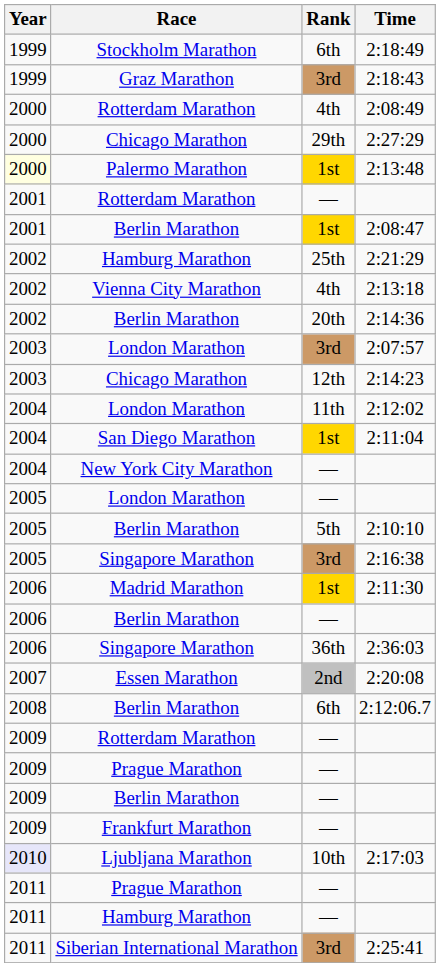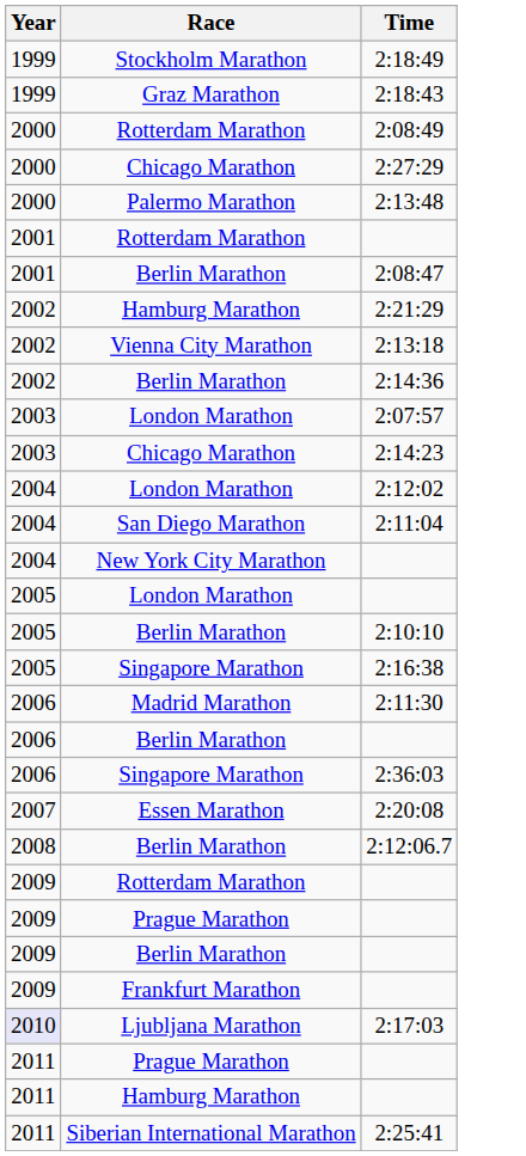 <table class="wikitable sortable" style="text-align:center">
 <tr>
 <th>Year</th>
 <th>Race</th>
-<th>Rank</th>
 <th>Time</th>
 </tr>
 <tr>
 <td>1999</td>
 <td><a href='#'>Stockholm Marathon</a></td>
-<td>6th</td>
 <td>2:18:49</td>
 </tr>
 <tr>
 <td>1999</td>
 <td><a href='#'>Graz Marathon</a></td>
-<td bgcolor="cc9966">3rd</td>
 <td>2:18:43</td>
 </tr>
 <tr>
 <td>2000</td>
 <td><a href='#'>Rotterdam Marathon</a></td>
-<td>4th</td>
 <td>2:08:49</td>
 </tr>
 <tr>
 <td>2000</td>
 <td><a href='#'>Chicago Marathon</a></td>
-<td>29th</td>
 <td>2:27:29</td>
 </tr>
 <tr>
-<td style="background: lightyellow;">2000</td>
+<td>2000</td>
 <td><a href='#'>Palermo Marathon</a></td>
-<td bgcolor="gold">1st</td>
 <td>2:13:48</td>
 </tr>
 <tr>
 <td>2001</td>
 <td><a href='#'>Rotterdam Marathon</a></td>
-<td>—</td>
 <td></td>
 </tr>
 <tr>
 <td>2001</td>
 <td><a href='#'>Berlin Marathon</a></td>
-<td bgcolor=gold>1st</td>
 <td>2:08:47</td>
 </tr>
 <tr>
 <td>2002</td>
 <td><a href='#'>Hamburg Marathon</a></td>
-<td>25th</td>
 <td>2:21:29</td>
 </tr>
 <tr>
 <td>2002</td>
 <td><a href='#'>Vienna City Marathon</a></td>
-<td>4th</td>
 <td>2:13:18</td>
 </tr>
 <tr>
 <td>2002</td>
 <td><a href='#'>Berlin Marathon</a></td>
-<td>20th</td>
 <td>2:14:36</td>
 </tr>
 <tr>
 <td>2003</td>
 <td><a href='#'>London Marathon</a></td>
-<td bgcolor=cc9966>3rd</td>
 <td>2:07:57 </td>
 </tr>
 <tr>
 <td>2003</td>
 <td><a href='#'>Chicago Marathon</a></td>
-<td>12th</td>
 <td>2:14:23</td>
 </tr>
 <tr>
 <td>2004</td>
 <td><a href='#'>London Marathon</a></td>
-<td>11th</td>
 <td>2:12:02</td>
 </tr>
 <tr>
 <td>2004</td>
 <td><a href='#'>San Diego Marathon</a></td>
-<td bgcolor=gold>1st</td>
 <td>2:11:04</td>
 </tr>
 <tr>
 <td>2004</td>
 <td><a href='#'>New York City Marathon</a></td>
-<td>—</td>
 <td></td>
 </tr>
 <tr>
 <td>2005</td>
 <td><a href='#'>London Marathon</a></td>
-<td>—</td>
 <td></td>
 </tr>
 <tr>
 <td>2005</td>
 <td><a href='#'>Berlin Marathon</a></td>
-<td>5th</td>
 <td>2:10:10</td>
 </tr>
 <tr>
 <td>2005</td>
 <td><a href='#'>Singapore Marathon</a></td>
-<td bgcolor=cc9966>3rd</td>
 <td>2:16:38</td>
 </tr>
 <tr>
 <td>2006</td>
 <td><a href='#'>Madrid Marathon</a></td>
-<td bgcolor=gold>1st</td>
 <td>2:11:30</td>
 </tr>
 <tr>
 <td>2006</td>
 <td><a href='#'>Berlin Marathon</a></td>
-<td>—</td>
 <td></td>
 </tr>
 <tr>
 <td>2006</td>
 <td><a href='#'>Singapore Marathon</a></td>
-<td>36th</td>
 <td>2:36:03</td>
 </tr>
 <tr>
 <td>2007</td>
 <td><a href='#'>Essen Marathon</a></td>
-<td bgcolor="silver">2nd</td>
 <td>2:20:08</td>
 </tr>
 <tr>
 <td>2008</td>
 <td><a href='#'>Berlin Marathon</a></td>
-<td>6th</td>
 <td>2:12:06.7</td>
 </tr>
 <tr>
 <td>2009</td>
 <td><a href='#'>Rotterdam Marathon</a></td>
-<td>—</td>
 <td></td>
 </tr>
 <tr>
 <td>2009</td>
 <td><a href='#'>Prague Marathon</a></td>
-<td>—</td>
 <td></td>
 </tr>
 <tr>
 <td>2009</td>
 <td><a href='#'>Berlin Marathon</a></td>
-<td>—</td>
 <td></td>
 </tr>
 <tr>
 <td>2009</td>
 <td><a href='#'>Frankfurt Marathon</a></td>
-<td>—</td>
 <td></td>
 </tr>
 <tr>
 <td style="background: lavender;">2010</td>
 <td><a href='#'>Ljubljana Marathon</a></td>
-<td>10th</td>
 <td>2:17:03</td>
 </tr>
 <tr>
 <td>2011</td>
 <td><a href='#'>Prague Marathon</a></td>
-<td>—</td>
 <td></td>
 </tr>
 <tr>
 <td>2011</td>
 <td><a href='#'>Hamburg Marathon</a></td>
-<td>—</td>
 <td></td>
 </tr>
 <tr>
 <td>2011</td>
 <td><a href='#'>Siberian International Marathon</a></td>
-<td bgcolor=cc9966>3rd</td>
 <td>2:25:41</td>
 </tr>
 </table>
